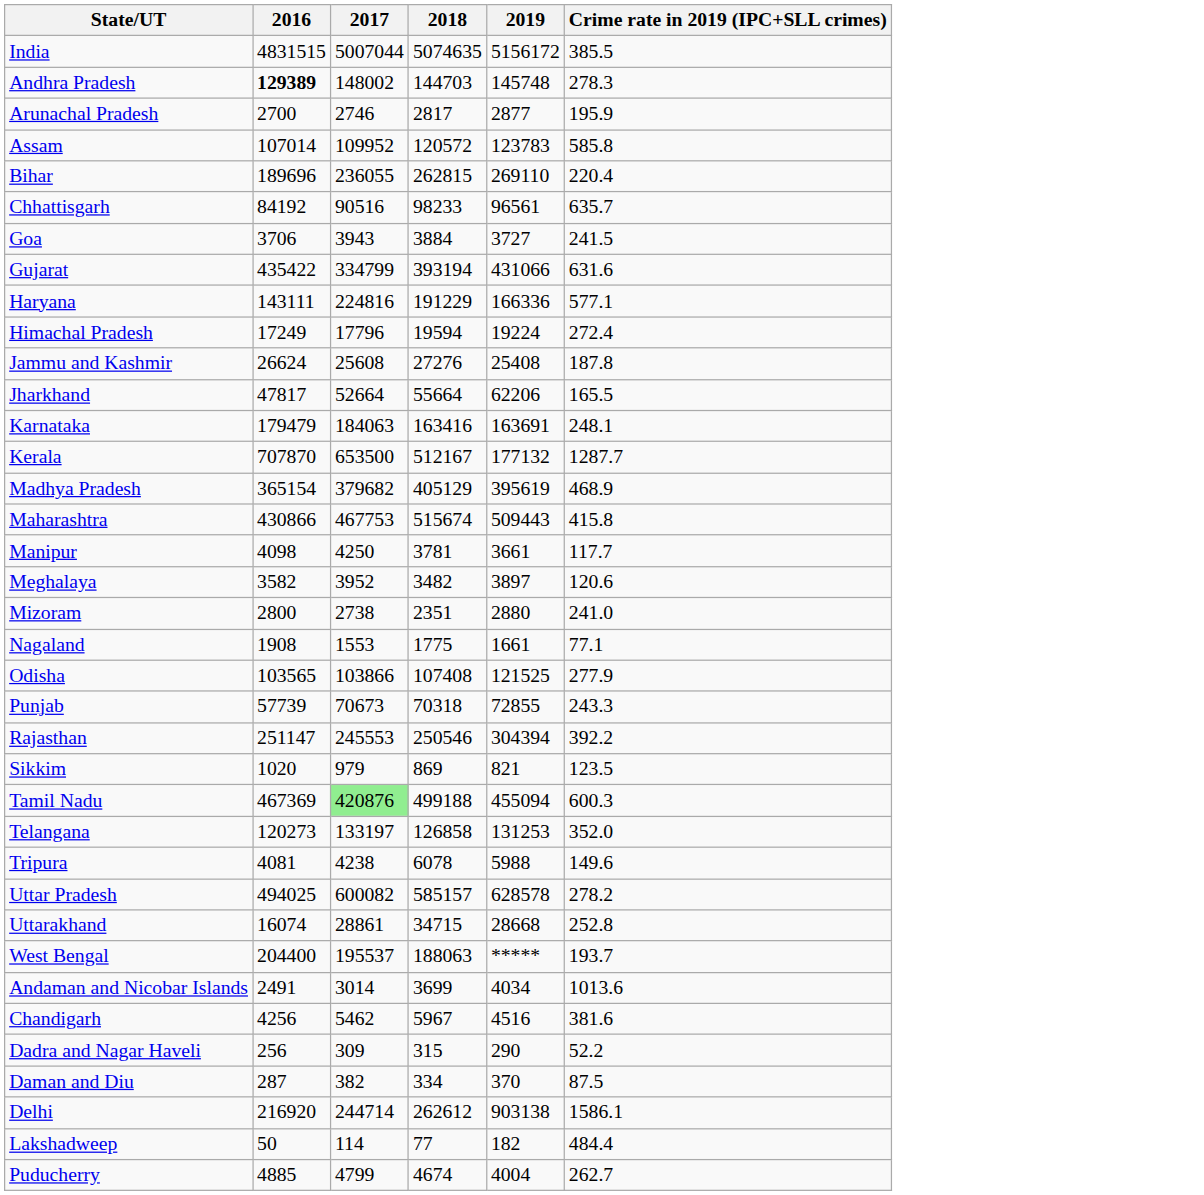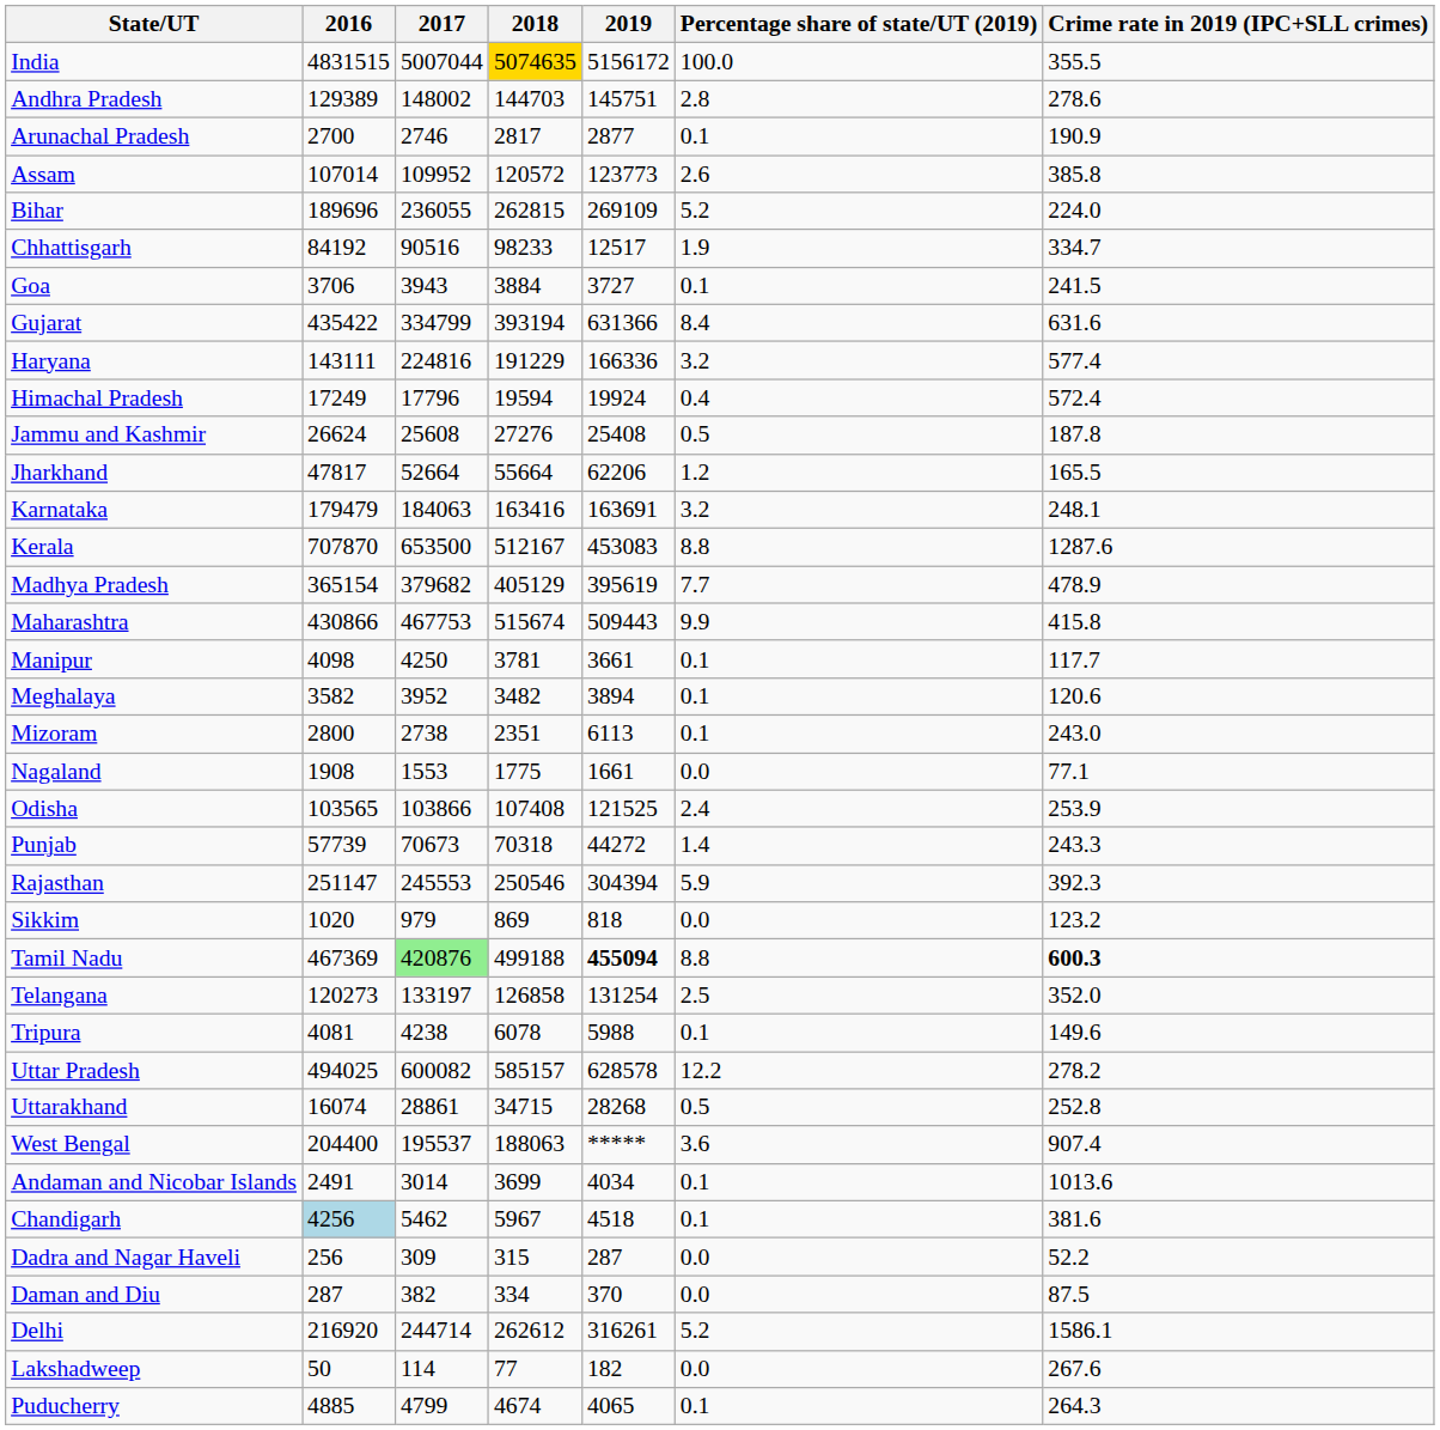 <table class="wikitable sortable mw-collapsible">
 <tr>
 <th>State/UT</th>
 <th>2016</th>
 <th>2017</th>
 <th>2018</th>
 <th>2019</th>
+<th>Percentage share of state/UT (2019)</th>
 <th>Crime rate in 2019 (IPC+SLL crimes)</th>
 </tr>
 <tr>
 <td><a href='#'>India</a></td>
 <td>4831515</td>
 <td>5007044</td>
-<td>5074635</td>
+<td style="background: gold;">5074635</td>
 <td>5156172</td>
-<td>385.5</td>
+<td>100.0</td>
+<td>355.5</td>
 </tr>
 <tr>
 <td><a href='#'>Andhra Pradesh</a></td>
-<td><strong>129389</strong></td>
+<td>129389</td>
 <td>148002</td>
 <td>144703</td>
-<td>145748</td>
-<td>278.3</td>
+<td>145751</td>
+<td>2.8</td>
+<td>278.6</td>
 </tr>
 <tr>
 <td><a href='#'>Arunachal Pradesh</a></td>
 <td>2700</td>
 <td>2746</td>
 <td>2817</td>
 <td>2877</td>
-<td>195.9</td>
+<td>0.1</td>
+<td>190.9</td>
 </tr>
 <tr>
 <td><a href='#'>Assam</a></td>
 <td>107014</td>
 <td>109952</td>
 <td>120572</td>
-<td>123783</td>
-<td>585.8</td>
+<td>123773</td>
+<td>2.6</td>
+<td>385.8</td>
 </tr>
 <tr>
 <td><a href='#'>Bihar</a></td>
 <td>189696</td>
 <td>236055</td>
 <td>262815</td>
-<td>269110</td>
-<td>220.4</td>
+<td>269109</td>
+<td>5.2</td>
+<td>224.0</td>
 </tr>
 <tr>
 <td><a href='#'>Chhattisgarh</a></td>
 <td>84192</td>
 <td>90516</td>
 <td>98233</td>
-<td>96561</td>
-<td>635.7</td>
+<td>12517</td>
+<td>1.9</td>
+<td>334.7</td>
 </tr>
 <tr>
 <td><a href='#'>Goa</a></td>
 <td>3706</td>
 <td>3943</td>
 <td>3884</td>
 <td>3727</td>
+<td>0.1</td>
 <td>241.5</td>
 </tr>
 <tr>
 <td><a href='#'>Gujarat</a></td>
 <td>435422</td>
 <td>334799</td>
 <td>393194</td>
-<td>431066</td>
+<td>631366</td>
+<td>8.4</td>
 <td>631.6</td>
 </tr>
 <tr>
 <td><a href='#'>Haryana</a></td>
 <td>143111</td>
 <td>224816</td>
 <td>191229</td>
 <td>166336</td>
-<td>577.1</td>
+<td>3.2</td>
+<td>577.4</td>
 </tr>
 <tr>
 <td><a href='#'>Himachal Pradesh</a></td>
 <td>17249</td>
 <td>17796</td>
 <td>19594</td>
-<td>19224</td>
-<td>272.4</td>
+<td>19924</td>
+<td>0.4</td>
+<td>572.4</td>
 </tr>
 <tr>
 <td><a href='#'>Jammu and Kashmir</a></td>
 <td>26624</td>
 <td>25608</td>
 <td>27276</td>
 <td>25408</td>
+<td>0.5</td>
 <td>187.8</td>
 </tr>
 <tr>
 <td><a href='#'>Jharkhand</a></td>
 <td>47817</td>
 <td>52664</td>
 <td>55664</td>
 <td>62206</td>
+<td>1.2</td>
 <td>165.5</td>
 </tr>
 <tr>
 <td><a href='#'>Karnataka</a></td>
 <td>179479</td>
 <td>184063</td>
 <td>163416</td>
 <td>163691</td>
+<td>3.2</td>
 <td>248.1</td>
 </tr>
 <tr>
 <td><a href='#'>Kerala</a></td>
 <td>707870</td>
 <td>653500</td>
 <td>512167</td>
-<td>177132</td>
-<td>1287.7</td>
+<td>453083</td>
+<td>8.8</td>
+<td>1287.6</td>
 </tr>
 <tr>
 <td><a href='#'>Madhya Pradesh</a></td>
 <td>365154</td>
 <td>379682</td>
 <td>405129</td>
 <td>395619</td>
-<td>468.9</td>
+<td>7.7</td>
+<td>478.9</td>
 </tr>
 <tr>
 <td><a href='#'>Maharashtra</a></td>
 <td>430866</td>
 <td>467753</td>
 <td>515674</td>
 <td>509443</td>
+<td>9.9</td>
 <td>415.8</td>
 </tr>
 <tr>
 <td><a href='#'>Manipur</a></td>
 <td>4098</td>
 <td>4250</td>
 <td>3781</td>
 <td>3661</td>
+<td>0.1</td>
 <td>117.7</td>
 </tr>
 <tr>
 <td><a href='#'>Meghalaya</a></td>
 <td>3582</td>
 <td>3952</td>
 <td>3482</td>
-<td>3897</td>
+<td>3894</td>
+<td>0.1</td>
 <td>120.6</td>
 </tr>
 <tr>
 <td><a href='#'>Mizoram</a></td>
 <td>2800</td>
 <td>2738</td>
 <td>2351</td>
-<td>2880</td>
-<td>241.0</td>
+<td>6113</td>
+<td>0.1</td>
+<td>243.0</td>
 </tr>
 <tr>
 <td><a href='#'>Nagaland</a></td>
 <td>1908</td>
 <td>1553</td>
 <td>1775</td>
 <td>1661</td>
+<td>0.0</td>
 <td>77.1</td>
 </tr>
 <tr>
 <td><a href='#'>Odisha</a></td>
 <td>103565</td>
 <td>103866</td>
 <td>107408</td>
 <td>121525</td>
-<td>277.9</td>
+<td>2.4</td>
+<td>253.9</td>
 </tr>
 <tr>
 <td><a href='#'>Punjab</a></td>
 <td>57739</td>
 <td>70673</td>
 <td>70318</td>
-<td>72855</td>
+<td>44272</td>
+<td>1.4</td>
 <td>243.3</td>
 </tr>
 <tr>
 <td><a href='#'>Rajasthan</a></td>
 <td>251147</td>
 <td>245553</td>
 <td>250546</td>
 <td>304394</td>
-<td>392.2</td>
+<td>5.9</td>
+<td>392.3</td>
 </tr>
 <tr>
 <td><a href='#'>Sikkim</a></td>
 <td>1020</td>
 <td>979</td>
 <td>869</td>
-<td>821</td>
-<td>123.5</td>
+<td>818</td>
+<td>0.0</td>
+<td>123.2</td>
 </tr>
 <tr>
 <td><a href='#'>Tamil Nadu</a></td>
 <td>467369</td>
 <td style="background: lightgreen;">420876</td>
 <td>499188</td>
-<td>455094</td>
-<td>600.3</td>
+<td><strong>455094</strong></td>
+<td>8.8</td>
+<td><strong>600.3</strong></td>
 </tr>
 <tr>
 <td><a href='#'>Telangana</a></td>
 <td>120273</td>
 <td>133197</td>
 <td>126858</td>
-<td>131253</td>
+<td>131254</td>
+<td>2.5</td>
 <td>352.0</td>
 </tr>
 <tr>
 <td><a href='#'>Tripura</a></td>
 <td>4081</td>
 <td>4238</td>
 <td>6078</td>
 <td>5988</td>
+<td>0.1</td>
 <td>149.6</td>
 </tr>
 <tr>
 <td><a href='#'>Uttar Pradesh</a></td>
 <td>494025</td>
 <td>600082</td>
 <td>585157</td>
 <td>628578</td>
+<td>12.2</td>
 <td>278.2</td>
 </tr>
 <tr>
 <td><a href='#'>Uttarakhand</a></td>
 <td>16074</td>
 <td>28861</td>
 <td>34715</td>
-<td>28668</td>
+<td>28268</td>
+<td>0.5</td>
 <td>252.8</td>
 </tr>
 <tr>
 <td><a href='#'>West Bengal</a></td>
 <td>204400</td>
 <td>195537</td>
 <td>188063</td>
 <td>*****</td>
-<td>193.7</td>
+<td>3.6</td>
+<td>907.4</td>
 </tr>
 <tr>
 <td><a href='#'>Andaman and Nicobar Islands</a></td>
 <td>2491</td>
 <td>3014</td>
 <td>3699</td>
 <td>4034</td>
+<td>0.1</td>
 <td>1013.6</td>
 </tr>
 <tr>
 <td><a href='#'>Chandigarh</a></td>
-<td>4256</td>
+<td style="background: lightblue;">4256</td>
 <td>5462</td>
 <td>5967</td>
-<td>4516</td>
+<td>4518</td>
+<td>0.1</td>
 <td>381.6</td>
 </tr>
 <tr>
 <td><a href='#'>Dadra and Nagar Haveli</a></td>
 <td>256</td>
 <td>309</td>
 <td>315</td>
-<td>290</td>
+<td>287</td>
+<td>0.0</td>
 <td>52.2</td>
 </tr>
 <tr>
 <td><a href='#'>Daman and Diu</a></td>
 <td>287</td>
 <td>382</td>
 <td>334</td>
 <td>370</td>
+<td>0.0</td>
 <td>87.5</td>
 </tr>
 <tr>
 <td><a href='#'>Delhi</a></td>
 <td>216920</td>
 <td>244714</td>
 <td>262612</td>
-<td>903138</td>
+<td>316261</td>
+<td>5.2</td>
 <td>1586.1</td>
 </tr>
 <tr>
 <td><a href='#'>Lakshadweep</a></td>
 <td>50</td>
 <td>114</td>
 <td>77</td>
 <td>182</td>
-<td>484.4</td>
+<td>0.0</td>
+<td>267.6</td>
 </tr>
 <tr>
 <td><a href='#'>Puducherry</a></td>
 <td>4885</td>
 <td>4799</td>
 <td>4674</td>
-<td>4004</td>
-<td>262.7</td>
+<td>4065</td>
+<td>0.1</td>
+<td>264.3</td>
 </tr>
 </table>
